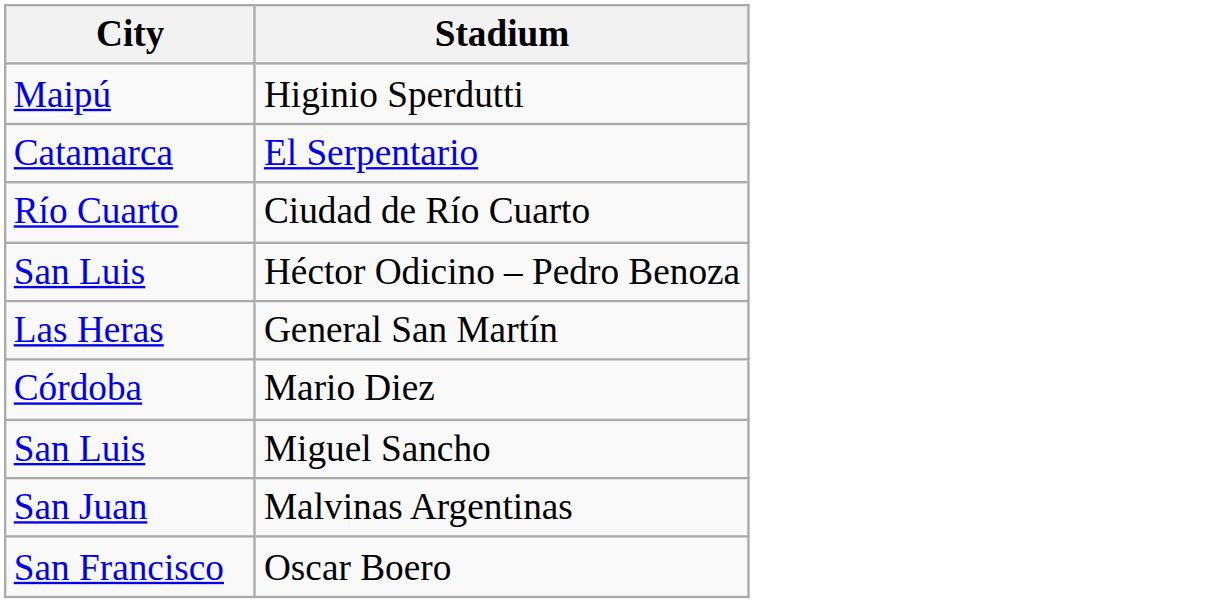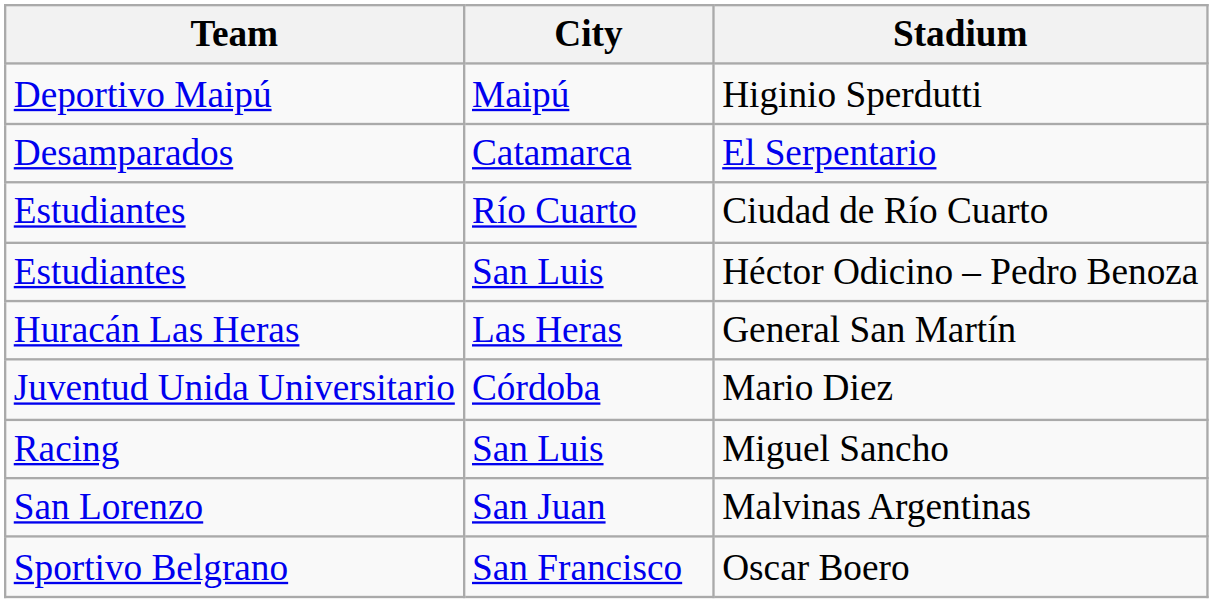 <table class="wikitable sortable">
 <tr>
+<th>Team</th>
 <th width=100px>City</th>
 <th>Stadium</th>
 </tr>
 <tr>
+<td> <a href='#'>Deportivo Maipú</a></td>
 <td><a href='#'>Maipú</a></td>
 <td>Higinio Sperdutti</td>
 </tr>
 <tr>
+<td> <a href='#'>Desamparados</a></td>
 <td><a href='#'>Catamarca</a></td>
 <td><a href='#'>El Serpentario</a></td>
 </tr>
 <tr>
+<td> <a href='#'>Estudiantes</a></td>
 <td><a href='#'>Río Cuarto</a></td>
 <td>Ciudad de Río Cuarto</td>
 </tr>
 <tr>
+<td> <a href='#'>Estudiantes</a></td>
 <td><a href='#'>San Luis</a></td>
 <td>Héctor Odicino – Pedro Benoza</td>
 </tr>
 <tr>
+<td> <a href='#'>Huracán Las Heras</a></td>
 <td><a href='#'>Las Heras</a></td>
 <td>General San Martín</td>
 </tr>
 <tr>
+<td> <a href='#'>Juventud Unida Universitario</a></td>
 <td><a href='#'>Córdoba</a></td>
 <td>Mario Diez</td>
 </tr>
 <tr>
+<td> <a href='#'>Racing</a></td>
 <td><a href='#'>San Luis</a></td>
 <td>Miguel Sancho</td>
 </tr>
 <tr>
+<td> <a href='#'>San Lorenzo</a></td>
 <td><a href='#'>San Juan</a></td>
 <td>Malvinas Argentinas</td>
 </tr>
 <tr>
+<td> <a href='#'>Sportivo Belgrano</a></td>
 <td><a href='#'>San Francisco</a></td>
 <td>Oscar Boero</td>
 </tr>
 </table>
